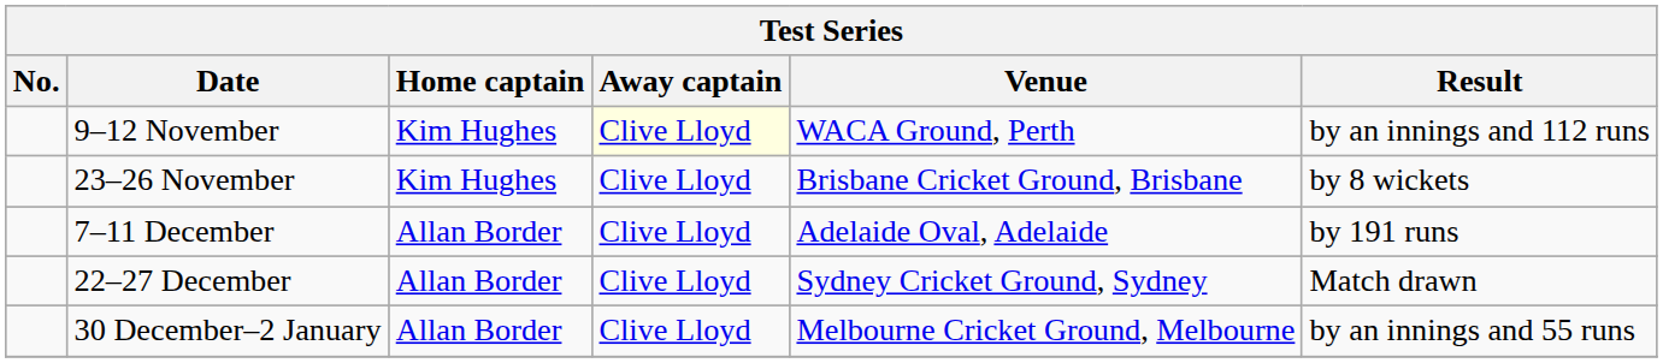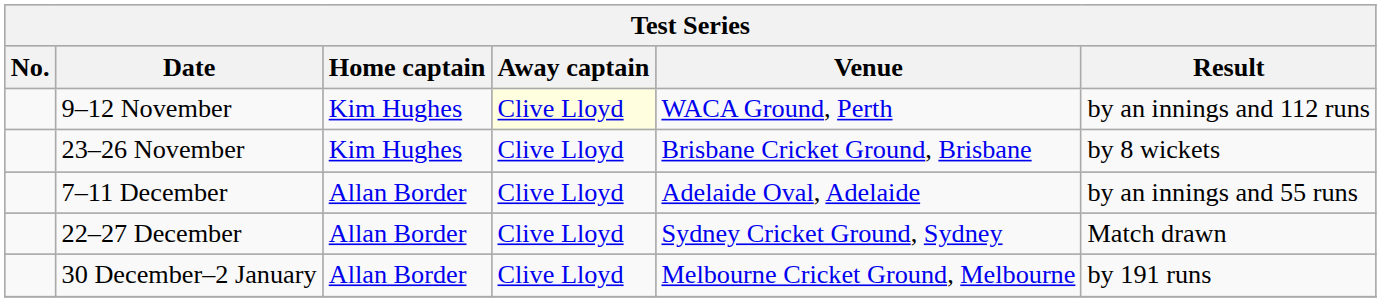 <table class="wikitable">
 <tr>
 <th colspan="9">Test Series</th>
 </tr>
 <tr>
 <th>No.</th>
 <th>Date</th>
 <th>Home captain</th>
 <th>Away captain</th>
 <th>Venue</th>
 <th>Result</th>
 </tr>
 <tr>
 <td></td>
 <td>9–12 November</td>
 <td><a href='#'>Kim Hughes</a></td>
 <td style="background: lightyellow;"><a href='#'>Clive Lloyd</a></td>
 <td><a href='#'>WACA Ground</a>, <a href='#'>Perth</a></td>
 <td> by an innings and 112 runs</td>
 </tr>
 <tr>
 <td></td>
 <td>23–26 November</td>
 <td><a href='#'>Kim Hughes</a></td>
 <td><a href='#'>Clive Lloyd</a></td>
 <td><a href='#'>Brisbane Cricket Ground</a>, <a href='#'>Brisbane</a></td>
 <td> by 8 wickets</td>
 </tr>
 <tr>
 <td></td>
 <td>7–11 December</td>
 <td><a href='#'>Allan Border</a></td>
 <td><a href='#'>Clive Lloyd</a></td>
 <td><a href='#'>Adelaide Oval</a>, <a href='#'>Adelaide</a></td>
-<td> by 191 runs</td>
+<td> by an innings and 55 runs</td>
 </tr>
 <tr>
 <td></td>
 <td>22–27 December</td>
 <td><a href='#'>Allan Border</a></td>
 <td><a href='#'>Clive Lloyd</a></td>
 <td><a href='#'>Sydney Cricket Ground</a>, <a href='#'>Sydney</a></td>
 <td>Match drawn</td>
 </tr>
 <tr>
 <td></td>
 <td>30 December–2 January</td>
 <td><a href='#'>Allan Border</a></td>
 <td><a href='#'>Clive Lloyd</a></td>
 <td><a href='#'>Melbourne Cricket Ground</a>, <a href='#'>Melbourne</a></td>
-<td> by an innings and 55 runs</td>
+<td> by 191 runs</td>
 </tr>
 <tr>
 </tr>
 </table>
